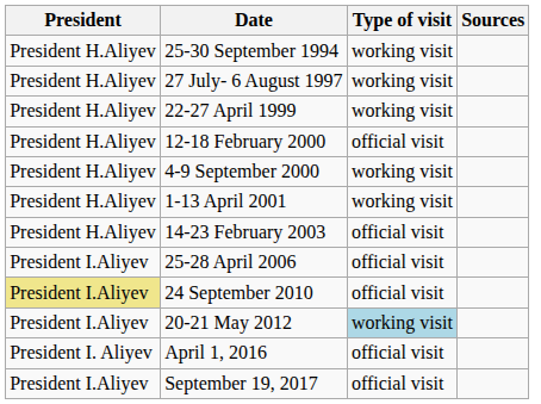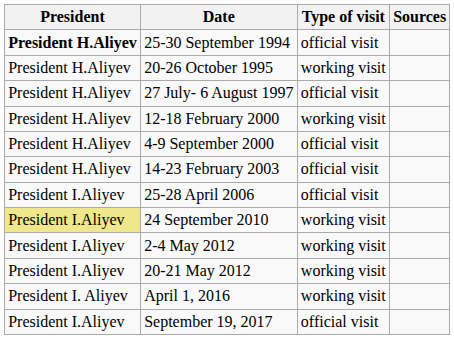 <table class="wikitable">
 <tr>
 <th>President</th>
 <th>Date</th>
 <th>Type of visit</th>
 <th>Sources</th>
 </tr>
 <tr>
+<td><strong>President H.Aliyev</strong></td>
+<td>25-30 September 1994</td>
+<td>official visit</td>
+<td></td>
+</tr>
+<tr>
 <td>President H.Aliyev</td>
-<td>25-30 September 1994</td>
+<td>20-26 October 1995</td>
 <td>working visit</td>
 <td></td>
 </tr>
 <tr>
 <td>President H.Aliyev</td>
 <td>27 July- 6 August 1997</td>
+<td>official visit</td>
+<td></td>
+</tr>
+<tr>
+<td>President H.Aliyev</td>
+<td>12-18 February 2000</td>
 <td>working visit</td>
 <td></td>
 </tr>
 <tr>
 <td>President H.Aliyev</td>
-<td>22-27 April 1999</td>
-<td>working visit</td>
-<td></td>
-</tr>
-<tr>
-<td>President H.Aliyev</td>
-<td>12-18 February 2000</td>
+<td>4-9 September 2000</td>
 <td>official visit</td>
-<td></td>
-</tr>
-<tr>
-<td>President H.Aliyev</td>
-<td>4-9 September 2000</td>
-<td>working visit</td>
-<td></td>
-</tr>
-<tr>
-<td>President H.Aliyev</td>
-<td>1-13 April 2001</td>
-<td>working visit</td>
 <td></td>
 </tr>
 <tr>
 <td>President H.Aliyev</td>
 <td>14-23 February 2003</td>
 <td>official visit</td>
 <td></td>
 </tr>
 <tr>
 <td>President I.Aliyev</td>
 <td>25-28 April 2006</td>
 <td>official visit</td>
 <td></td>
 </tr>
 <tr>
 <td style="background: khaki;">President I.Aliyev</td>
 <td>24 September 2010</td>
-<td>official visit</td>
+<td>working visit</td>
+<td></td>
+</tr>
+<tr>
+<td>President I.Aliyev</td>
+<td>2-4 May 2012</td>
+<td>working visit</td>
 <td></td>
 </tr>
 <tr>
 <td>President I.Aliyev</td>
 <td>20-21 May 2012</td>
-<td style="background: lightblue;">working visit</td>
+<td>working visit</td>
 <td></td>
 </tr>
 <tr>
 <td>President I. Aliyev</td>
 <td>April 1, 2016</td>
-<td>official visit</td>
+<td>working visit</td>
 <td></td>
 </tr>
 <tr>
 <td>President I.Aliyev</td>
 <td>September 19, 2017</td>
 <td>official visit</td>
 <td></td>
 </tr>
 </table>
